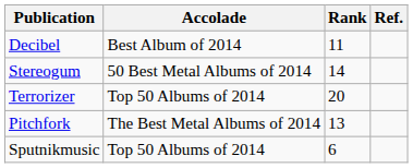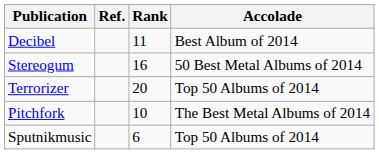 <table class="wikitable">
 <tr>
 <th>Publication</th>
+<th>Ref.</th>
+<th>Rank</th>
 <th>Accolade</th>
-<th>Rank</th>
-<th>Ref.</th>
 </tr>
 <tr>
 <td><a href='#'>Decibel</a></td>
+<td></td>
+<td>11</td>
 <td>Best Album of 2014</td>
-<td>11</td>
-<td></td>
 </tr>
 <tr>
 <td><a href='#'>Stereogum</a></td>
+<td></td>
+<td>16</td>
 <td>50 Best Metal Albums of 2014</td>
-<td>14</td>
-<td></td>
 </tr>
 <tr>
 <td><a href='#'>Terrorizer</a></td>
+<td></td>
+<td>20</td>
 <td>Top 50 Albums of 2014</td>
-<td>20</td>
-<td></td>
 </tr>
 <tr>
 <td><a href='#'>Pitchfork</a></td>
+<td></td>
+<td>10</td>
 <td>The Best Metal Albums of 2014</td>
-<td>13</td>
-<td></td>
 </tr>
 <tr>
 <td>Sputnikmusic</td>
+<td></td>
+<td>6</td>
 <td>Top 50 Albums of 2014</td>
-<td>6</td>
-<td></td>
 </tr>
 </table>
